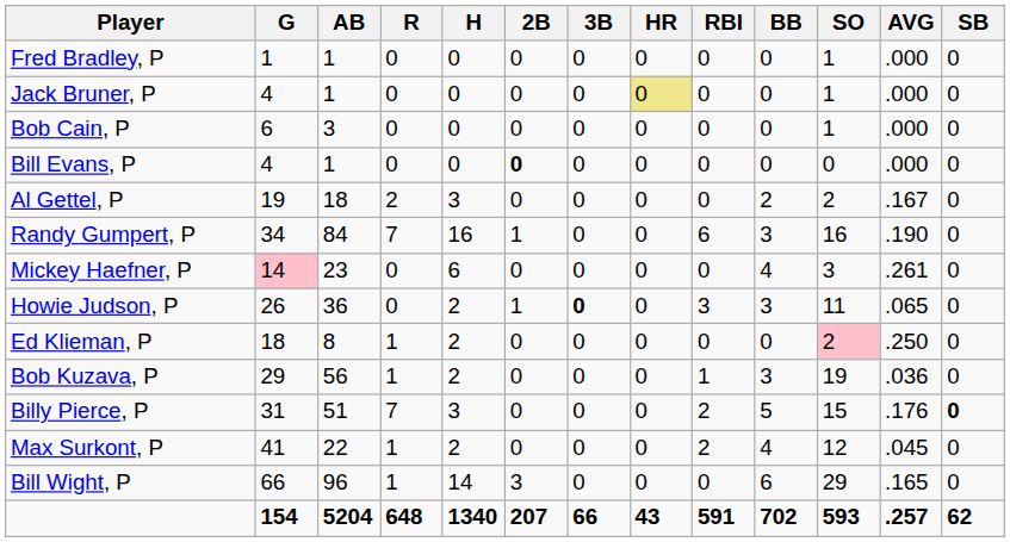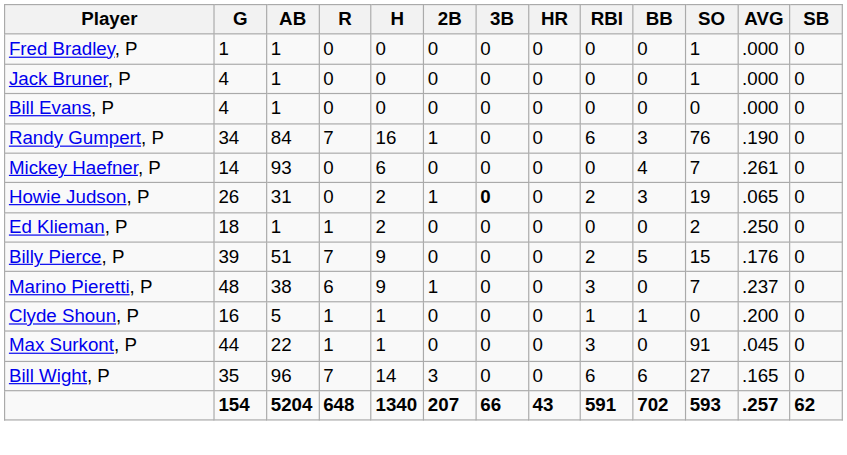 <table class="wikitable sortable">
 <tr>
 <th width="24%">Player</th>
 <th width="6%">G</th>
 <th width="6%">AB</th>
 <th width="6%">R</th>
 <th width="6%">H</th>
 <th width="6%">2B</th>
 <th width="6%">3B</th>
 <th width="6%">HR</th>
 <th width="6%">RBI</th>
 <th width="6%">BB</th>
 <th width="6%">SO</th>
 <th width="6%">AVG</th>
 <th width="6%">SB</th>
 </tr>
 <tr>
 <td><a href='#'>Fred Bradley</a>, P</td>
 <td>1</td>
 <td>1</td>
 <td>0</td>
 <td>0</td>
 <td>0</td>
 <td>0</td>
 <td>0</td>
 <td>0</td>
 <td>0</td>
 <td>1</td>
 <td>.000</td>
 <td>0</td>
 </tr>
 <tr>
 <td><a href='#'>Jack Bruner</a>, P</td>
 <td>4</td>
 <td>1</td>
 <td>0</td>
 <td>0</td>
 <td>0</td>
 <td>0</td>
-<td style="background: khaki;">0</td>
-<td>0</td>
-<td>0</td>
-<td>1</td>
-<td>.000</td>
-<td>0</td>
-</tr>
-<tr>
-<td><a href='#'>Bob Cain</a>, P</td>
-<td>6</td>
-<td>3</td>
-<td>0</td>
-<td>0</td>
-<td>0</td>
-<td>0</td>
 <td>0</td>
 <td>0</td>
 <td>0</td>
 <td>1</td>
 <td>.000</td>
 <td>0</td>
 </tr>
 <tr>
 <td><a href='#'>Bill Evans</a>, P</td>
 <td>4</td>
 <td>1</td>
 <td>0</td>
 <td>0</td>
-<td><strong>0</strong></td>
+<td>0</td>
 <td>0</td>
 <td>0</td>
 <td>0</td>
 <td>0</td>
 <td>0</td>
 <td>.000</td>
-<td>0</td>
-</tr>
-<tr>
-<td><a href='#'>Al Gettel</a>, P</td>
-<td>19</td>
-<td>18</td>
-<td>2</td>
-<td>3</td>
-<td>0</td>
-<td>0</td>
-<td>0</td>
-<td>0</td>
-<td>2</td>
-<td>2</td>
-<td>.167</td>
 <td>0</td>
 </tr>
 <tr>
 <td><a href='#'>Randy Gumpert</a>, P</td>
 <td>34</td>
 <td>84</td>
 <td>7</td>
 <td>16</td>
 <td>1</td>
 <td>0</td>
 <td>0</td>
 <td>6</td>
 <td>3</td>
-<td>16</td>
+<td>76</td>
 <td>.190</td>
 <td>0</td>
 </tr>
 <tr>
 <td><a href='#'>Mickey Haefner</a>, P</td>
-<td style="background: pink;">14</td>
-<td>23</td>
+<td>14</td>
+<td>93</td>
 <td>0</td>
 <td>6</td>
 <td>0</td>
 <td>0</td>
 <td>0</td>
 <td>0</td>
 <td>4</td>
-<td>3</td>
+<td>7</td>
 <td>.261</td>
 <td>0</td>
 </tr>
 <tr>
 <td><a href='#'>Howie Judson</a>, P</td>
 <td>26</td>
-<td>36</td>
+<td>31</td>
 <td>0</td>
 <td>2</td>
 <td>1</td>
 <td><strong>0</strong></td>
 <td>0</td>
+<td>2</td>
 <td>3</td>
-<td>3</td>
-<td>11</td>
+<td>19</td>
 <td>.065</td>
 <td>0</td>
 </tr>
 <tr>
 <td><a href='#'>Ed Klieman</a>, P</td>
 <td>18</td>
-<td>8</td>
+<td>1</td>
 <td>1</td>
 <td>2</td>
 <td>0</td>
 <td>0</td>
 <td>0</td>
 <td>0</td>
 <td>0</td>
-<td style="background: pink;">2</td>
+<td>2</td>
 <td>.250</td>
 <td>0</td>
 </tr>
 <tr>
-<td><a href='#'>Bob Kuzava</a>, P</td>
-<td>29</td>
-<td>56</td>
-<td>1</td>
-<td>2</td>
-<td>0</td>
-<td>0</td>
-<td>0</td>
-<td>1</td>
-<td>3</td>
-<td>19</td>
-<td>.036</td>
-<td>0</td>
-</tr>
-<tr>
 <td><a href='#'>Billy Pierce</a>, P</td>
-<td>31</td>
+<td>39</td>
 <td>51</td>
 <td>7</td>
-<td>3</td>
+<td>9</td>
 <td>0</td>
 <td>0</td>
 <td>0</td>
 <td>2</td>
 <td>5</td>
 <td>15</td>
 <td>.176</td>
-<td><strong>0</strong></td>
+<td>0</td>
+</tr>
+<tr>
+<td><a href='#'>Marino Pieretti</a>, P</td>
+<td>48</td>
+<td>38</td>
+<td>6</td>
+<td>9</td>
+<td>1</td>
+<td>0</td>
+<td>0</td>
+<td>3</td>
+<td>0</td>
+<td>7</td>
+<td>.237</td>
+<td>0</td>
+</tr>
+<tr>
+<td><a href='#'>Clyde Shoun</a>, P</td>
+<td>16</td>
+<td>5</td>
+<td>1</td>
+<td>1</td>
+<td>0</td>
+<td>0</td>
+<td>0</td>
+<td>1</td>
+<td>1</td>
+<td>0</td>
+<td>.200</td>
+<td>0</td>
 </tr>
 <tr>
 <td><a href='#'>Max Surkont</a>, P</td>
-<td>41</td>
+<td>44</td>
 <td>22</td>
 <td>1</td>
-<td>2</td>
+<td>1</td>
 <td>0</td>
 <td>0</td>
 <td>0</td>
-<td>2</td>
-<td>4</td>
-<td>12</td>
+<td>3</td>
+<td>0</td>
+<td>91</td>
 <td>.045</td>
 <td>0</td>
 </tr>
 <tr>
 <td><a href='#'>Bill Wight</a>, P</td>
-<td>66</td>
+<td>35</td>
 <td>96</td>
-<td>1</td>
+<td>7</td>
 <td>14</td>
 <td>3</td>
 <td>0</td>
 <td>0</td>
-<td>0</td>
 <td>6</td>
-<td>29</td>
+<td>6</td>
+<td>27</td>
 <td>.165</td>
 <td>0</td>
 </tr>
 <tr class="sortbottom">
 <td></td>
 <td><strong>154</strong></td>
 <td><strong>5204</strong></td>
 <td><strong>648</strong></td>
 <td><strong>1340</strong></td>
 <td><strong>207</strong></td>
 <td><strong>66</strong></td>
 <td><strong>43</strong></td>
 <td><strong>591</strong></td>
 <td><strong>702</strong></td>
 <td><strong>593</strong></td>
 <td><strong>.257</strong></td>
 <td><strong>62</strong></td>
 </tr>
 </table>
